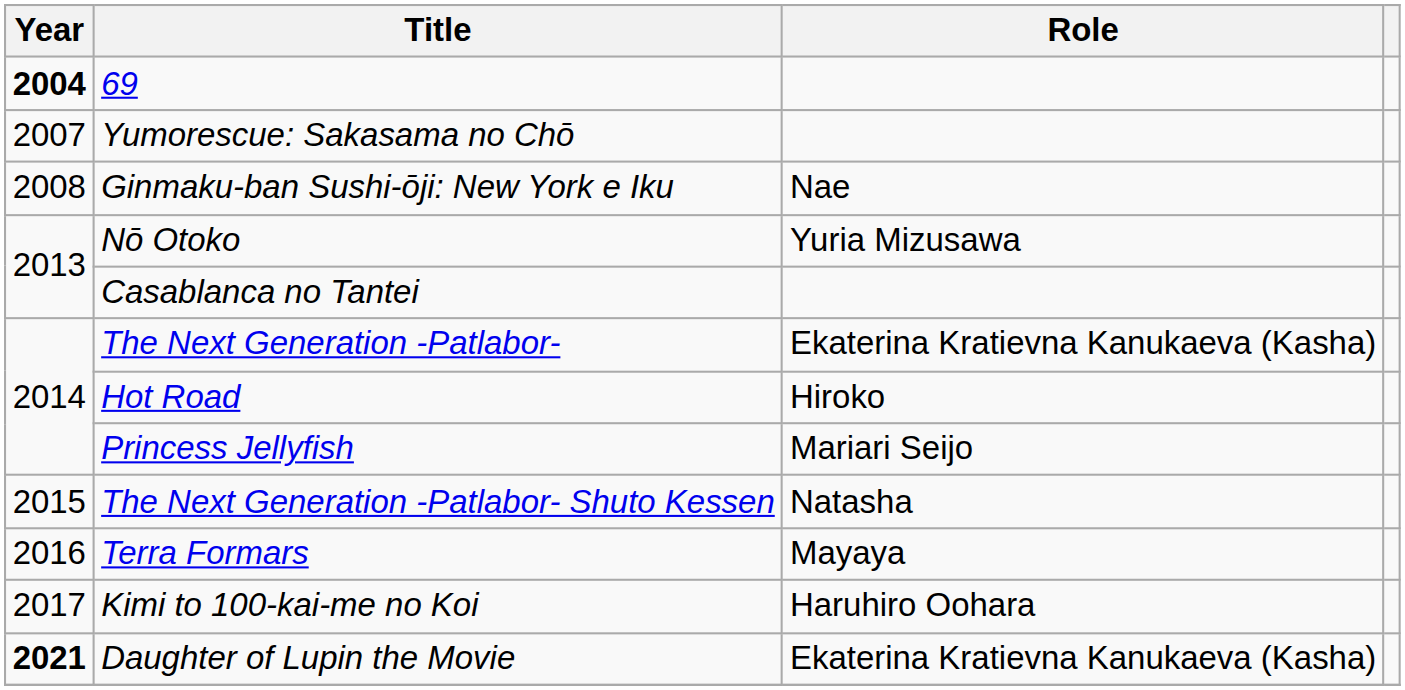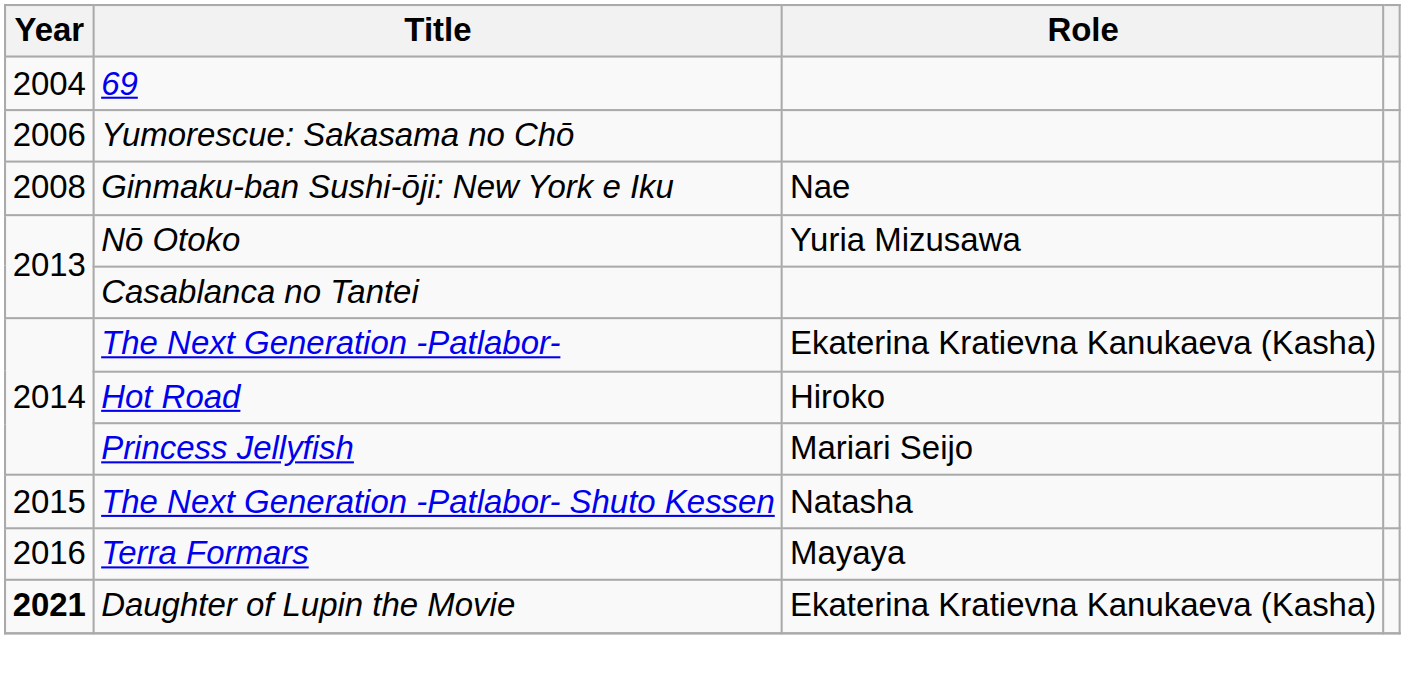 <table class="wikitable">
 <tr>
 <th>Year</th>
 <th>Title</th>
 <th>Role</th>
 <th></th>
 </tr>
 <tr>
-<td><strong>2004</strong></td>
+<td>2004</td>
 <td><em><a href='#'>69</a></em></td>
 <td></td>
 <td></td>
 </tr>
 <tr>
-<td>2007</td>
+<td>2006</td>
 <td><em>Yumorescue: Sakasama no Chō</em></td>
 <td></td>
 <td></td>
 </tr>
 <tr>
 <td>2008</td>
 <td><em>Ginmaku-ban Sushi-ōji: New York e Iku</em></td>
 <td>Nae</td>
 <td></td>
 </tr>
 <tr>
 <td rowspan="2">2013</td>
 <td><em>Nō Otoko</em></td>
 <td>Yuria Mizusawa</td>
 <td></td>
 </tr>
 <tr>
 <td><em>Casablanca no Tantei</em></td>
 <td></td>
 <td></td>
 </tr>
 <tr>
 <td rowspan="3">2014</td>
 <td><em><a href='#'>The Next Generation -Patlabor-</a></em></td>
 <td>Ekaterina Kratievna Kanukaeva (Kasha)</td>
 <td></td>
 </tr>
 <tr>
 <td><em><a href='#'>Hot Road</a></em></td>
 <td>Hiroko</td>
 <td></td>
 </tr>
 <tr>
 <td><em><a href='#'>Princess Jellyfish</a></em></td>
 <td>Mariari Seijo</td>
 <td></td>
 </tr>
 <tr>
 <td>2015</td>
 <td><em><a href='#'>The Next Generation -Patlabor- Shuto Kessen</a></em></td>
 <td>Natasha</td>
 <td></td>
 </tr>
 <tr>
 <td>2016</td>
 <td><em><a href='#'>Terra Formars</a></em></td>
 <td>Mayaya</td>
 <td></td>
 </tr>
 <tr>
-<td>2017</td>
-<td><em>Kimi to 100-kai-me no Koi</em></td>
-<td>Haruhiro Oohara</td>
-<td></td>
-</tr>
-<tr>
 <td><strong>2021</strong></td>
 <td><em>Daughter of Lupin the Movie</em></td>
 <td>Ekaterina Kratievna Kanukaeva (Kasha)</td>
 <td></td>
 </tr>
 <tr>
 </tr>
 </table>
